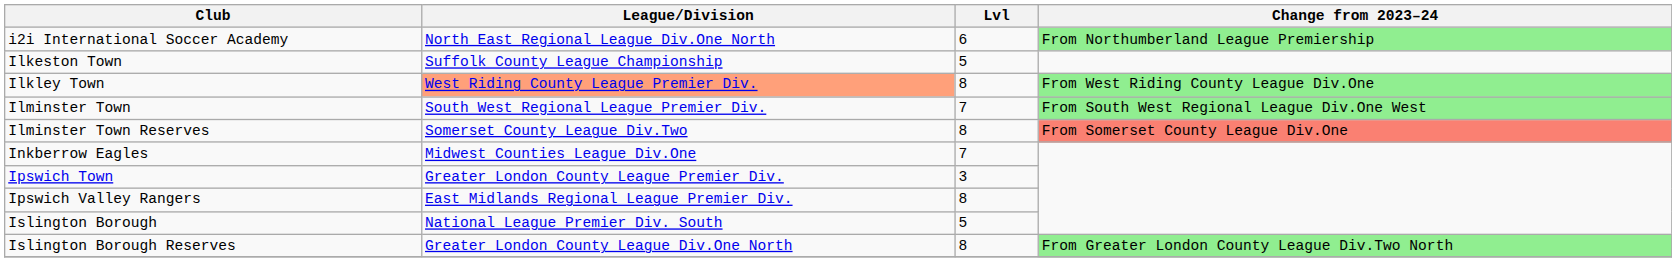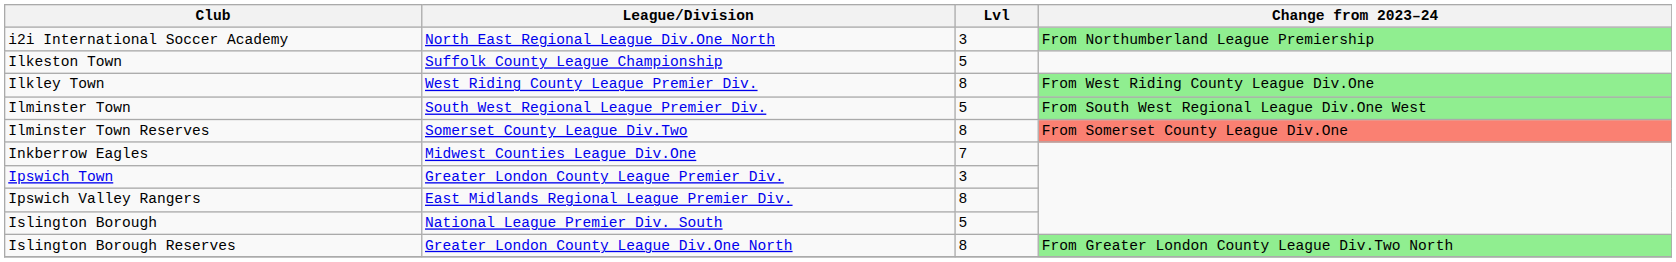 <table class="wikitable sortable" width=100% style="font-size:85%">
 <tr>
 <th width=25%>Club</th>
 <th width=32%>League/Division</th>
 <th width=5%>Lvl</th>
 <th width=38%>Change from 2023–24</th>
 </tr>
 <tr>
 <td>i2i International Soccer Academy</td>
 <td><a href='#'>North East Regional League Div.One North</a></td>
-<td>6</td>
+<td>3</td>
 <td style="background:lightgreen">From Northumberland League Premiership</td>
 </tr>
 <tr>
 <td>Ilkeston Town</td>
 <td><a href='#'>Suffolk County League Championship</a></td>
 <td>5</td>
 </tr>
 <tr>
 <td>Ilkley Town</td>
-<td style="background: lightsalmon;"><a href='#'>West Riding County League Premier Div.</a></td>
+<td><a href='#'>West Riding County League Premier Div.</a></td>
 <td>8</td>
 <td style="background:lightgreen">From West Riding County League Div.One</td>
 </tr>
 <tr>
 <td>Ilminster Town</td>
 <td><a href='#'>South West Regional League Premier Div.</a></td>
-<td>7</td>
+<td>5</td>
 <td style="background:lightgreen">From South West Regional League Div.One West</td>
 </tr>
 <tr>
 <td>Ilminster Town Reserves</td>
 <td><a href='#'>Somerset County League Div.Two</a></td>
 <td>8</td>
 <td style="background:salmon">From Somerset County League Div.One</td>
 </tr>
 <tr>
 <td>Inkberrow Eagles</td>
 <td><a href='#'>Midwest Counties League Div.One</a></td>
 <td>7</td>
 </tr>
 <tr>
 <td><a href='#'>Ipswich Town</a></td>
 <td><a href='#'>Greater London County League Premier Div.</a></td>
 <td>3</td>
 </tr>
 <tr>
 <td>Ipswich Valley Rangers</td>
 <td><a href='#'>East Midlands Regional League Premier Div.</a></td>
 <td>8</td>
 </tr>
 <tr>
 <td>Islington Borough</td>
 <td><a href='#'>National League Premier Div. South</a></td>
 <td>5</td>
 </tr>
 <tr>
 <td>Islington Borough Reserves</td>
 <td><a href='#'>Greater London County League Div.One North</a></td>
 <td>8</td>
 <td style="background:lightgreen">From Greater London County League Div.Two North</td>
 </tr>
 <tr>
 </tr>
 </table>
